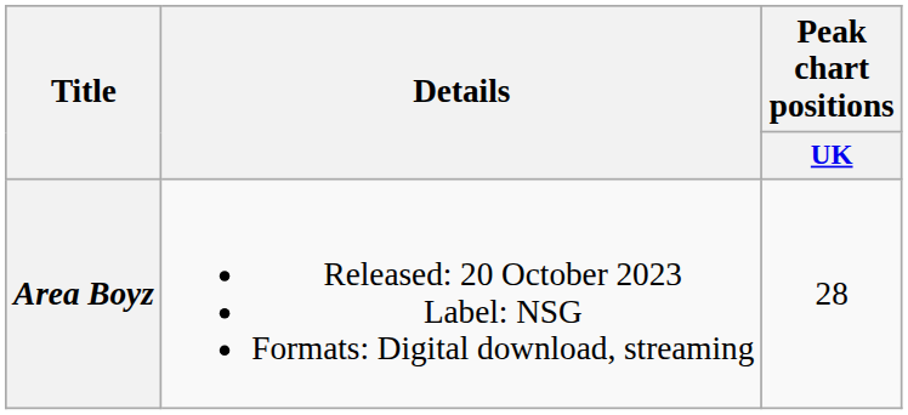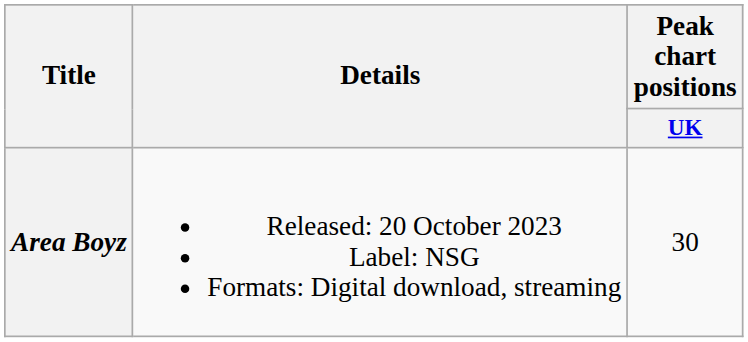 <table class="wikitable plainrowheaders" style="text-align:center;">
 <tr>
 <th scope="col" rowspan="2">Title</th>
 <th scope="col" rowspan="2">Details</th>
 <th scope="col" colspan="1">Peak chart positions</th>
 </tr>
 <tr>
 <th scope="col" style="width:3em;font-size:85%;"><a href='#'>UK</a><br></th>
 </tr>
 <tr>
 <th scope="row"><em>Area Boyz</em></th>
 <td><br><ul><li>Released: 20 October 2023</li><li>Label: NSG</li><li>Formats: Digital download, streaming</li></ul></td>
-<td>28</td>
+<td>30</td>
 </tr>
 </table>
